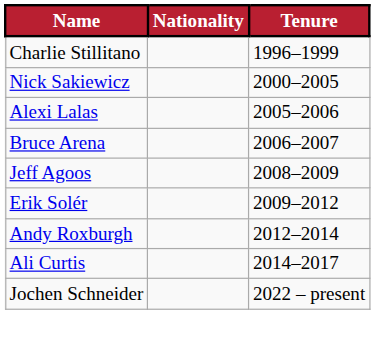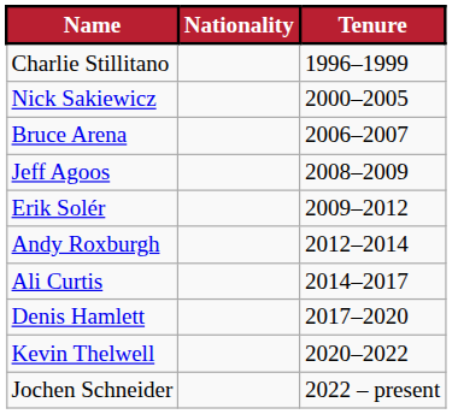 <table class="wikitable">
 <tr>
 <th style="background:#B91F31; color:#FFFFFF; border:2px solid #000000;" scope="col">Name</th>
 <th style="background:#B91F31; color:#FFFFFF; border:2px solid #000000;" scope="col">Nationality</th>
 <th style="background:#B91F31; color:#FFFFFF; border:2px solid #000000;" scope="col">Tenure</th>
 </tr>
 <tr>
 <td>Charlie Stillitano</td>
 <td></td>
 <td>1996–1999</td>
 </tr>
 <tr>
 <td><a href='#'>Nick Sakiewicz</a></td>
 <td></td>
 <td>2000–2005</td>
-</tr>
-<tr>
-<td><a href='#'>Alexi Lalas</a></td>
-<td></td>
-<td>2005–2006</td>
 </tr>
 <tr>
 <td><a href='#'>Bruce Arena</a></td>
 <td></td>
 <td>2006–2007</td>
 </tr>
 <tr>
 <td><a href='#'>Jeff Agoos</a></td>
 <td></td>
 <td>2008–2009</td>
 </tr>
 <tr>
 <td><a href='#'>Erik Solér</a></td>
 <td></td>
 <td>2009–2012</td>
 </tr>
 <tr>
 <td><a href='#'>Andy Roxburgh</a></td>
 <td></td>
 <td>2012–2014</td>
 </tr>
 <tr>
 <td><a href='#'>Ali Curtis</a></td>
 <td></td>
 <td>2014–2017</td>
 </tr>
 <tr>
+<td><a href='#'>Denis Hamlett</a></td>
+<td></td>
+<td>2017–2020</td>
+</tr>
+<tr>
+<td><a href='#'>Kevin Thelwell</a></td>
+<td></td>
+<td>2020–2022</td>
+</tr>
+<tr>
 <td>Jochen Schneider</td>
 <td></td>
 <td>2022 – present</td>
 </tr>
 </table>
